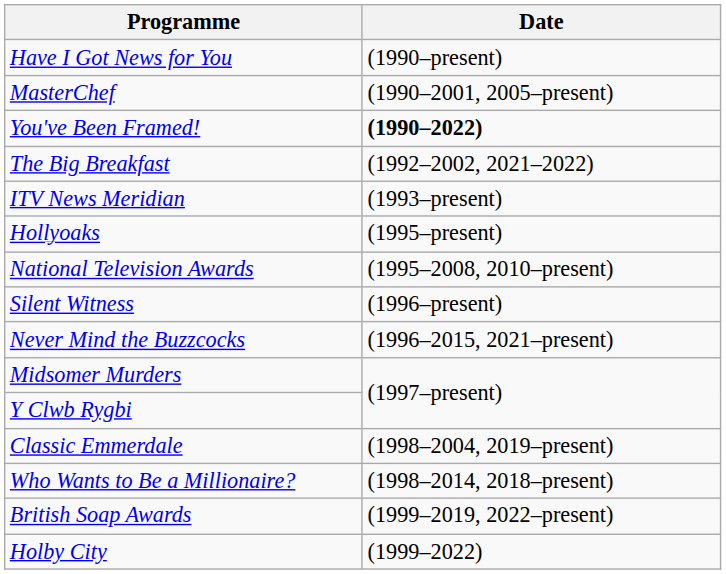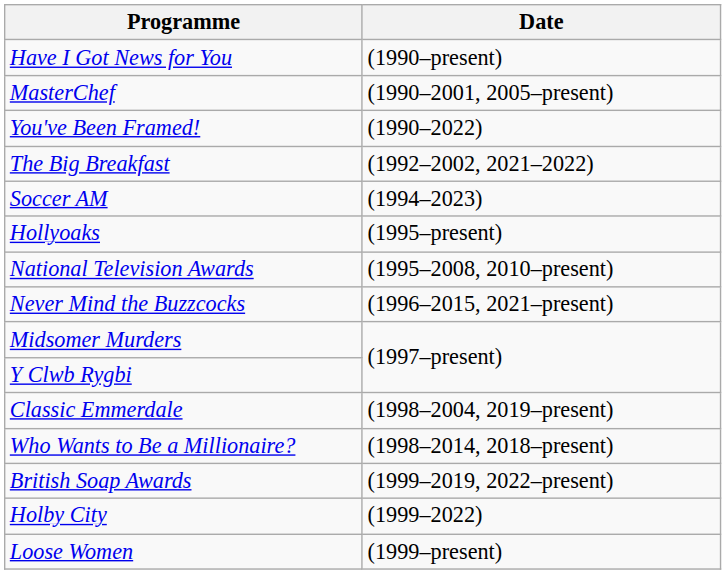 <table class="wikitable">
 <tr>
 <th width=250>Programme</th>
 <th width=250>Date</th>
 </tr>
 <tr>
 <td><em><a href='#'>Have I Got News for You</a></em></td>
 <td>(1990–present)</td>
 </tr>
 <tr>
 <td><em><a href='#'>MasterChef</a></em></td>
 <td>(1990–2001, 2005–present)</td>
 </tr>
 <tr>
 <td><em><a href='#'>You've Been Framed!</a></em></td>
-<td><strong>(1990–2022)</strong></td>
+<td>(1990–2022)</td>
 </tr>
 <tr>
 <td><em><a href='#'>The Big Breakfast</a></em></td>
 <td>(1992–2002, 2021–2022)</td>
 </tr>
 <tr>
-<td><em><a href='#'>ITV News Meridian</a></em></td>
-<td>(1993–present)</td>
+<td><em><a href='#'>Soccer AM</a></em></td>
+<td>(1994–2023)</td>
 </tr>
 <tr>
 <td><em><a href='#'>Hollyoaks</a></em></td>
 <td>(1995–present)</td>
 </tr>
 <tr>
 <td><em><a href='#'>National Television Awards</a></em></td>
 <td>(1995–2008, 2010–present)</td>
-</tr>
-<tr>
-<td><em><a href='#'>Silent Witness</a></em></td>
-<td>(1996–present)</td>
 </tr>
 <tr>
 <td><em><a href='#'>Never Mind the Buzzcocks</a></em></td>
 <td>(1996–2015, 2021–present)</td>
 </tr>
 <tr>
 <td><em><a href='#'>Midsomer Murders</a></em></td>
 <td rowspan="2">(1997–present)</td>
 </tr>
 <tr>
 <td><em><a href='#'>Y Clwb Rygbi</a></em></td>
 </tr>
 <tr>
 <td><em><a href='#'>Classic Emmerdale</a></em></td>
 <td>(1998–2004, 2019–present)</td>
 </tr>
 <tr>
 <td><em><a href='#'>Who Wants to Be a Millionaire?</a></em></td>
 <td>(1998–2014, 2018–present)</td>
 </tr>
 <tr>
 <td><em><a href='#'>British Soap Awards</a></em></td>
 <td>(1999–2019, 2022–present)</td>
 </tr>
 <tr>
 <td><em><a href='#'>Holby City</a></em></td>
 <td>(1999–2022)</td>
 </tr>
+<tr>
+<td><em><a href='#'>Loose Women</a></em></td>
+<td>(1999–present)</td>
+</tr>
 </table>
